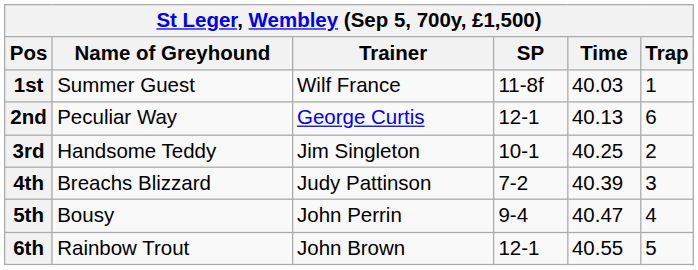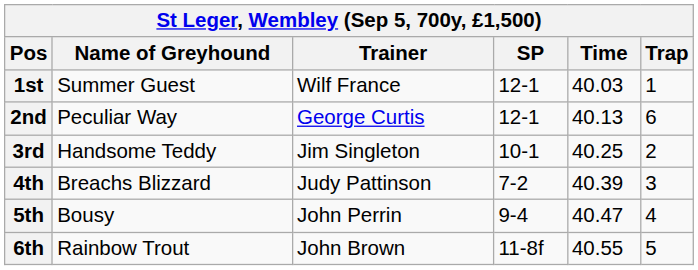 <table class="wikitable">
 <tr>
 <th colspan="6"><a href='#'>St Leger</a>, <a href='#'>Wembley</a> (Sep 5, 700y, £1,500)</th>
 </tr>
 <tr>
 <th width=30>Pos</th>
 <th width=180>Name of Greyhound</th>
 <th width=150>Trainer</th>
 <th width=50>SP</th>
 <th width=50>Time</th>
 <th width=30>Trap</th>
 </tr>
 <tr>
 <th>1st</th>
 <td>Summer Guest</td>
 <td>Wilf France</td>
-<td>11-8f</td>
+<td>12-1</td>
 <td>40.03</td>
 <td>1</td>
 </tr>
 <tr>
 <th>2nd</th>
 <td>Peculiar Way</td>
 <td><a href='#'>George Curtis</a></td>
 <td>12-1</td>
 <td>40.13</td>
 <td>6</td>
 </tr>
 <tr>
 <th>3rd</th>
 <td>Handsome Teddy</td>
 <td>Jim Singleton</td>
 <td>10-1</td>
 <td>40.25</td>
 <td>2</td>
 </tr>
 <tr>
 <th>4th</th>
 <td>Breachs Blizzard</td>
 <td>Judy Pattinson</td>
 <td>7-2</td>
 <td>40.39</td>
 <td>3</td>
 </tr>
 <tr>
 <th>5th</th>
 <td>Bousy</td>
 <td>John Perrin</td>
 <td>9-4</td>
 <td>40.47</td>
 <td>4</td>
 </tr>
 <tr>
 <th>6th</th>
 <td>Rainbow Trout</td>
 <td>John Brown</td>
-<td>12-1</td>
+<td>11-8f</td>
 <td>40.55</td>
 <td>5</td>
 </tr>
 </table>
